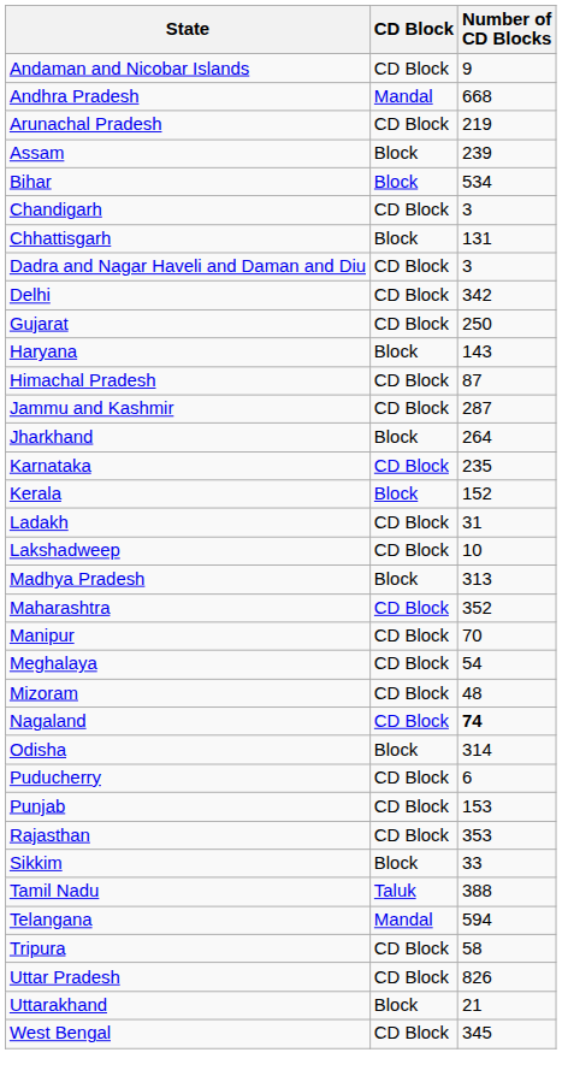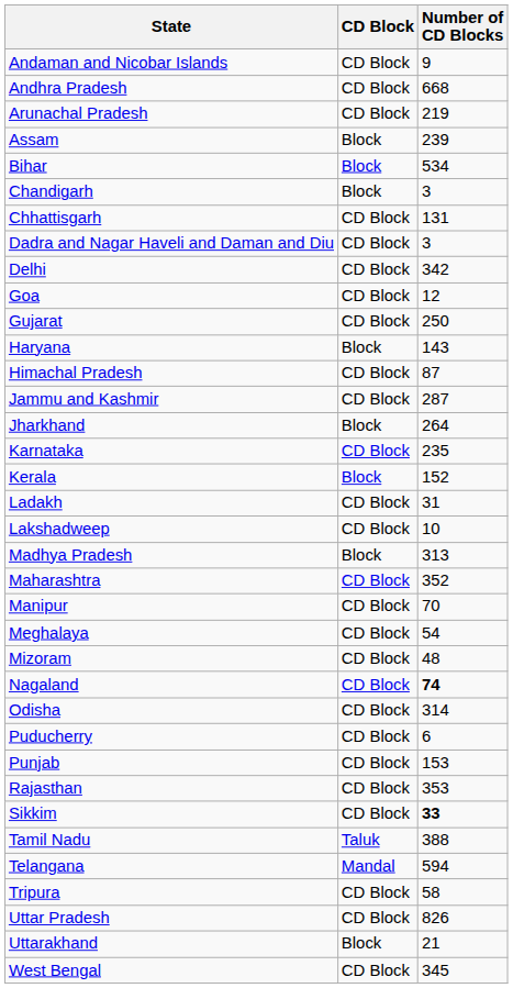 <table class="wikitable sortable">
 <tr>
 <th>State</th>
 <th>CD Block</th>
 <th>Number of <br> CD Blocks</th>
 </tr>
 <tr>
 <td><a href='#'>Andaman and Nicobar Islands</a></td>
 <td>CD Block</td>
 <td>9</td>
 </tr>
 <tr>
 <td><a href='#'>Andhra Pradesh</a></td>
-<td><a href='#'>Mandal</a></td>
+<td>CD Block</td>
 <td>668</td>
 </tr>
 <tr>
 <td><a href='#'>Arunachal Pradesh</a></td>
 <td>CD Block</td>
 <td>219</td>
 </tr>
 <tr>
 <td><a href='#'>Assam</a></td>
 <td>Block</td>
 <td>239</td>
 </tr>
 <tr>
 <td><a href='#'>Bihar</a></td>
 <td><a href='#'>Block</a></td>
 <td>534</td>
 </tr>
 <tr>
 <td><a href='#'>Chandigarh</a></td>
-<td>CD Block</td>
+<td>Block</td>
 <td>3</td>
 </tr>
 <tr>
 <td><a href='#'>Chhattisgarh</a></td>
-<td>Block</td>
+<td>CD Block</td>
 <td>131</td>
 </tr>
 <tr>
 <td><a href='#'>Dadra and Nagar Haveli and Daman and Diu</a></td>
 <td>CD Block</td>
 <td>3</td>
 </tr>
 <tr>
 <td><a href='#'>Delhi</a></td>
 <td>CD Block</td>
 <td>342</td>
+</tr>
+<tr>
+<td><a href='#'>Goa</a></td>
+<td>CD Block</td>
+<td>12</td>
 </tr>
 <tr>
 <td><a href='#'>Gujarat</a></td>
 <td>CD Block</td>
 <td>250</td>
 </tr>
 <tr>
 <td><a href='#'>Haryana</a></td>
 <td>Block</td>
 <td>143</td>
 </tr>
 <tr>
 <td><a href='#'>Himachal Pradesh</a></td>
 <td>CD Block</td>
 <td>87</td>
 </tr>
 <tr>
 <td><a href='#'>Jammu and Kashmir</a></td>
 <td>CD Block</td>
 <td>287</td>
 </tr>
 <tr>
 <td><a href='#'>Jharkhand</a></td>
 <td>Block</td>
 <td>264</td>
 </tr>
 <tr>
 <td><a href='#'>Karnataka</a></td>
 <td><a href='#'>CD Block</a></td>
 <td>235</td>
 </tr>
 <tr>
 <td><a href='#'>Kerala</a></td>
 <td><a href='#'>Block</a></td>
 <td>152</td>
 </tr>
 <tr>
 <td><a href='#'>Ladakh</a></td>
 <td>CD Block</td>
 <td>31</td>
 </tr>
 <tr>
 <td><a href='#'>Lakshadweep</a></td>
 <td>CD Block</td>
 <td>10</td>
 </tr>
 <tr>
 <td><a href='#'>Madhya Pradesh</a></td>
 <td>Block</td>
 <td>313</td>
 </tr>
 <tr>
 <td><a href='#'>Maharashtra</a></td>
 <td><a href='#'>CD Block</a></td>
 <td>352</td>
 </tr>
 <tr>
 <td><a href='#'>Manipur</a></td>
 <td>CD Block</td>
 <td>70</td>
 </tr>
 <tr>
 <td><a href='#'>Meghalaya</a></td>
 <td>CD Block</td>
 <td>54</td>
 </tr>
 <tr>
 <td><a href='#'>Mizoram</a></td>
 <td>CD Block</td>
 <td>48</td>
 </tr>
 <tr>
 <td><a href='#'>Nagaland</a></td>
 <td><a href='#'>CD Block</a></td>
 <td><strong>74</strong></td>
 </tr>
 <tr>
 <td><a href='#'>Odisha</a></td>
-<td>Block</td>
+<td>CD Block</td>
 <td>314</td>
 </tr>
 <tr>
 <td><a href='#'>Puducherry</a></td>
 <td>CD Block</td>
 <td>6</td>
 </tr>
 <tr>
 <td><a href='#'>Punjab</a></td>
 <td>CD Block</td>
 <td>153</td>
 </tr>
 <tr>
 <td><a href='#'>Rajasthan</a></td>
 <td>CD Block</td>
 <td>353</td>
 </tr>
 <tr>
 <td><a href='#'>Sikkim</a></td>
-<td>Block</td>
-<td>33</td>
+<td>CD Block</td>
+<td><strong>33</strong></td>
 </tr>
 <tr>
 <td><a href='#'>Tamil Nadu</a></td>
 <td><a href='#'>Taluk</a></td>
 <td>388</td>
 </tr>
 <tr>
 <td><a href='#'>Telangana</a></td>
 <td><a href='#'>Mandal</a></td>
 <td>594</td>
 </tr>
 <tr>
 <td><a href='#'>Tripura</a></td>
 <td>CD Block</td>
 <td>58</td>
 </tr>
 <tr>
 <td><a href='#'>Uttar Pradesh</a></td>
 <td>CD Block</td>
 <td>826</td>
 </tr>
 <tr>
 <td><a href='#'>Uttarakhand</a></td>
 <td>Block</td>
 <td>21</td>
 </tr>
 <tr>
 <td><a href='#'>West Bengal</a></td>
 <td>CD Block</td>
 <td>345</td>
 </tr>
 </table>
